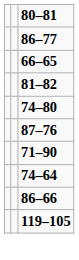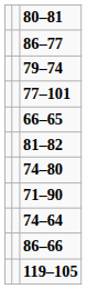 <table class="wikitable">
 <tr>
 <td></td>
 <td></td>
 <td><strong>80–81</strong></td>
 </tr>
 <tr>
 <td></td>
 <td></td>
 <td><strong>86–77</strong></td>
+</tr>
+<tr>
+<td></td>
+<td></td>
+<td><strong>79–74</strong></td>
+</tr>
+<tr>
+<td></td>
+<td></td>
+<td><strong>77–101</strong></td>
 </tr>
 <tr>
 <td></td>
 <td></td>
 <td><strong>66–65</strong></td>
 </tr>
 <tr>
 <td></td>
 <td></td>
 <td><strong>81–82</strong></td>
 </tr>
 <tr>
 <td></td>
 <td></td>
 <td><strong>74–80</strong></td>
-</tr>
-<tr>
-<td></td>
-<td></td>
-<td><strong>87–76</strong></td>
 </tr>
 <tr>
 <td></td>
 <td></td>
 <td><strong>71–90</strong></td>
 </tr>
 <tr>
 <td></td>
 <td></td>
 <td><strong>74–64</strong></td>
 </tr>
 <tr>
 <td></td>
 <td></td>
 <td><strong>86–66</strong></td>
 </tr>
 <tr>
 <td></td>
 <td></td>
 <td><strong>119–105</strong></td>
 </tr>
 </table>
